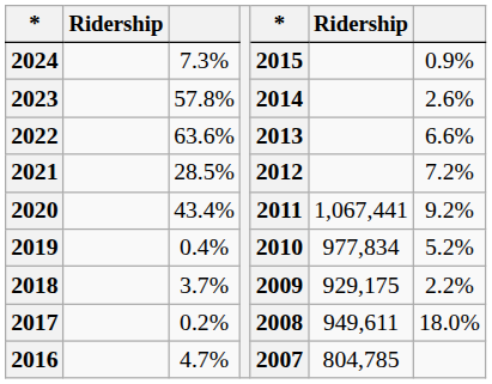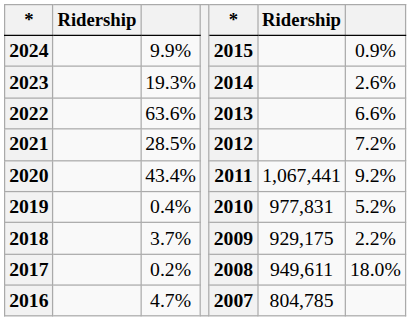 <table class="wikitable collapsible">
 <tr style="font-size:95%; text-align:center">
 <th style="border-bottom:1px solid black">*</th>
 <th style="border-bottom:1px solid black">Ridership</th>
 <th style="border-bottom:1px solid black;"></th>
 <th rowspan="10"></th>
 <th style="border-bottom:1px solid black">*</th>
 <th style="border-bottom:1px solid black">Ridership</th>
 <th style="border-bottom:1px solid black;"></th>
 </tr>
 <tr style="text-align:center;">
 <th>2024</th>
 <td></td>
-<td>7.3%</td>
+<td>9.9%</td>
 <th>2015</th>
 <td></td>
 <td>0.9%</td>
 </tr>
 <tr style="text-align:center;">
 <th>2023</th>
 <td></td>
-<td>57.8%</td>
+<td>19.3%</td>
 <th>2014</th>
 <td></td>
 <td>2.6%</td>
 </tr>
 <tr style="text-align:center;">
 <th>2022</th>
 <td></td>
 <td>63.6%</td>
 <th>2013</th>
 <td></td>
 <td>6.6%</td>
 </tr>
 <tr style="text-align:center;">
 <th>2021</th>
 <td></td>
 <td>28.5%</td>
 <th>2012</th>
 <td></td>
 <td>7.2%</td>
 </tr>
 <tr style="text-align:center;">
 <th>2020</th>
 <td></td>
 <td>43.4%</td>
 <th>2011</th>
 <td>1,067,441</td>
 <td>9.2%</td>
 </tr>
 <tr style="text-align:center;">
 <th>2019</th>
 <td></td>
 <td>0.4%</td>
 <th>2010</th>
-<td>977,834</td>
+<td>977,831</td>
 <td>5.2%</td>
 </tr>
 <tr style="text-align:center;">
 <th>2018</th>
 <td></td>
 <td>3.7%</td>
 <th>2009</th>
 <td>929,175</td>
 <td>2.2%</td>
 </tr>
 <tr style="text-align:center;">
 <th>2017</th>
 <td></td>
 <td>0.2%</td>
 <th>2008</th>
 <td>949,611</td>
 <td>18.0%</td>
 </tr>
 <tr style="text-align:center;">
 <th>2016</th>
 <td></td>
 <td>4.7%</td>
 <th>2007</th>
 <td>804,785</td>
 <td></td>
 </tr>
 </table>
